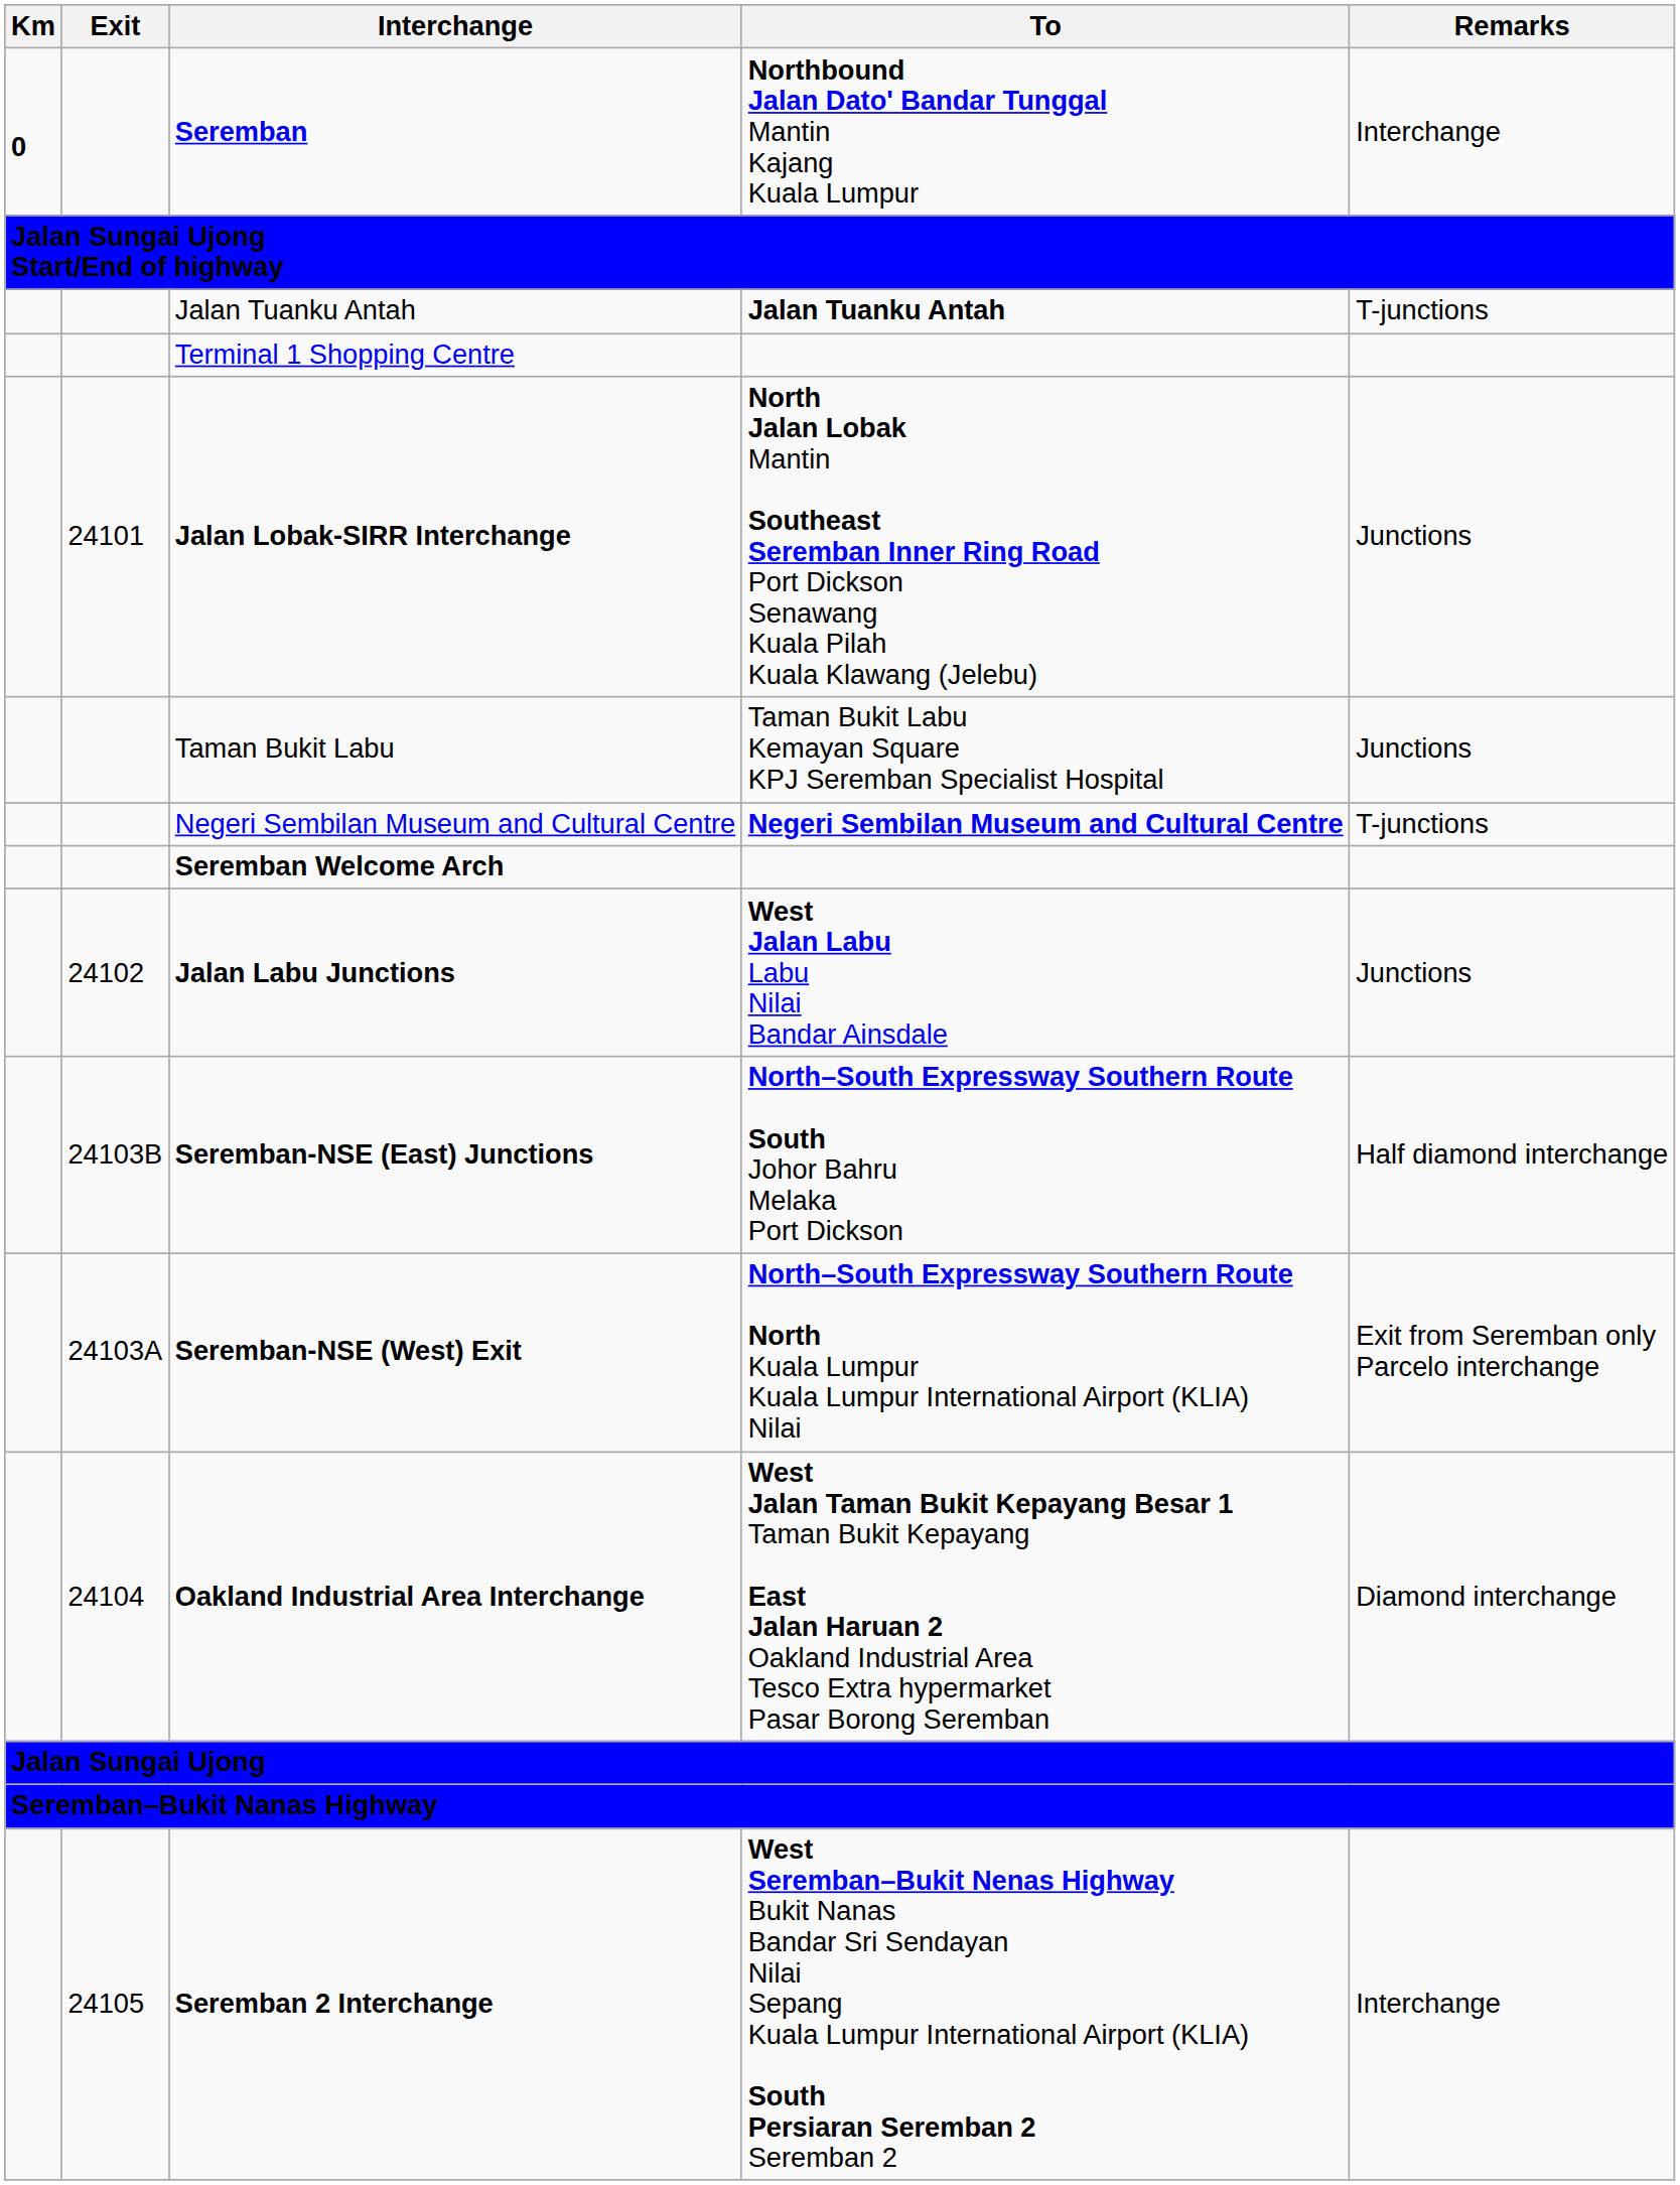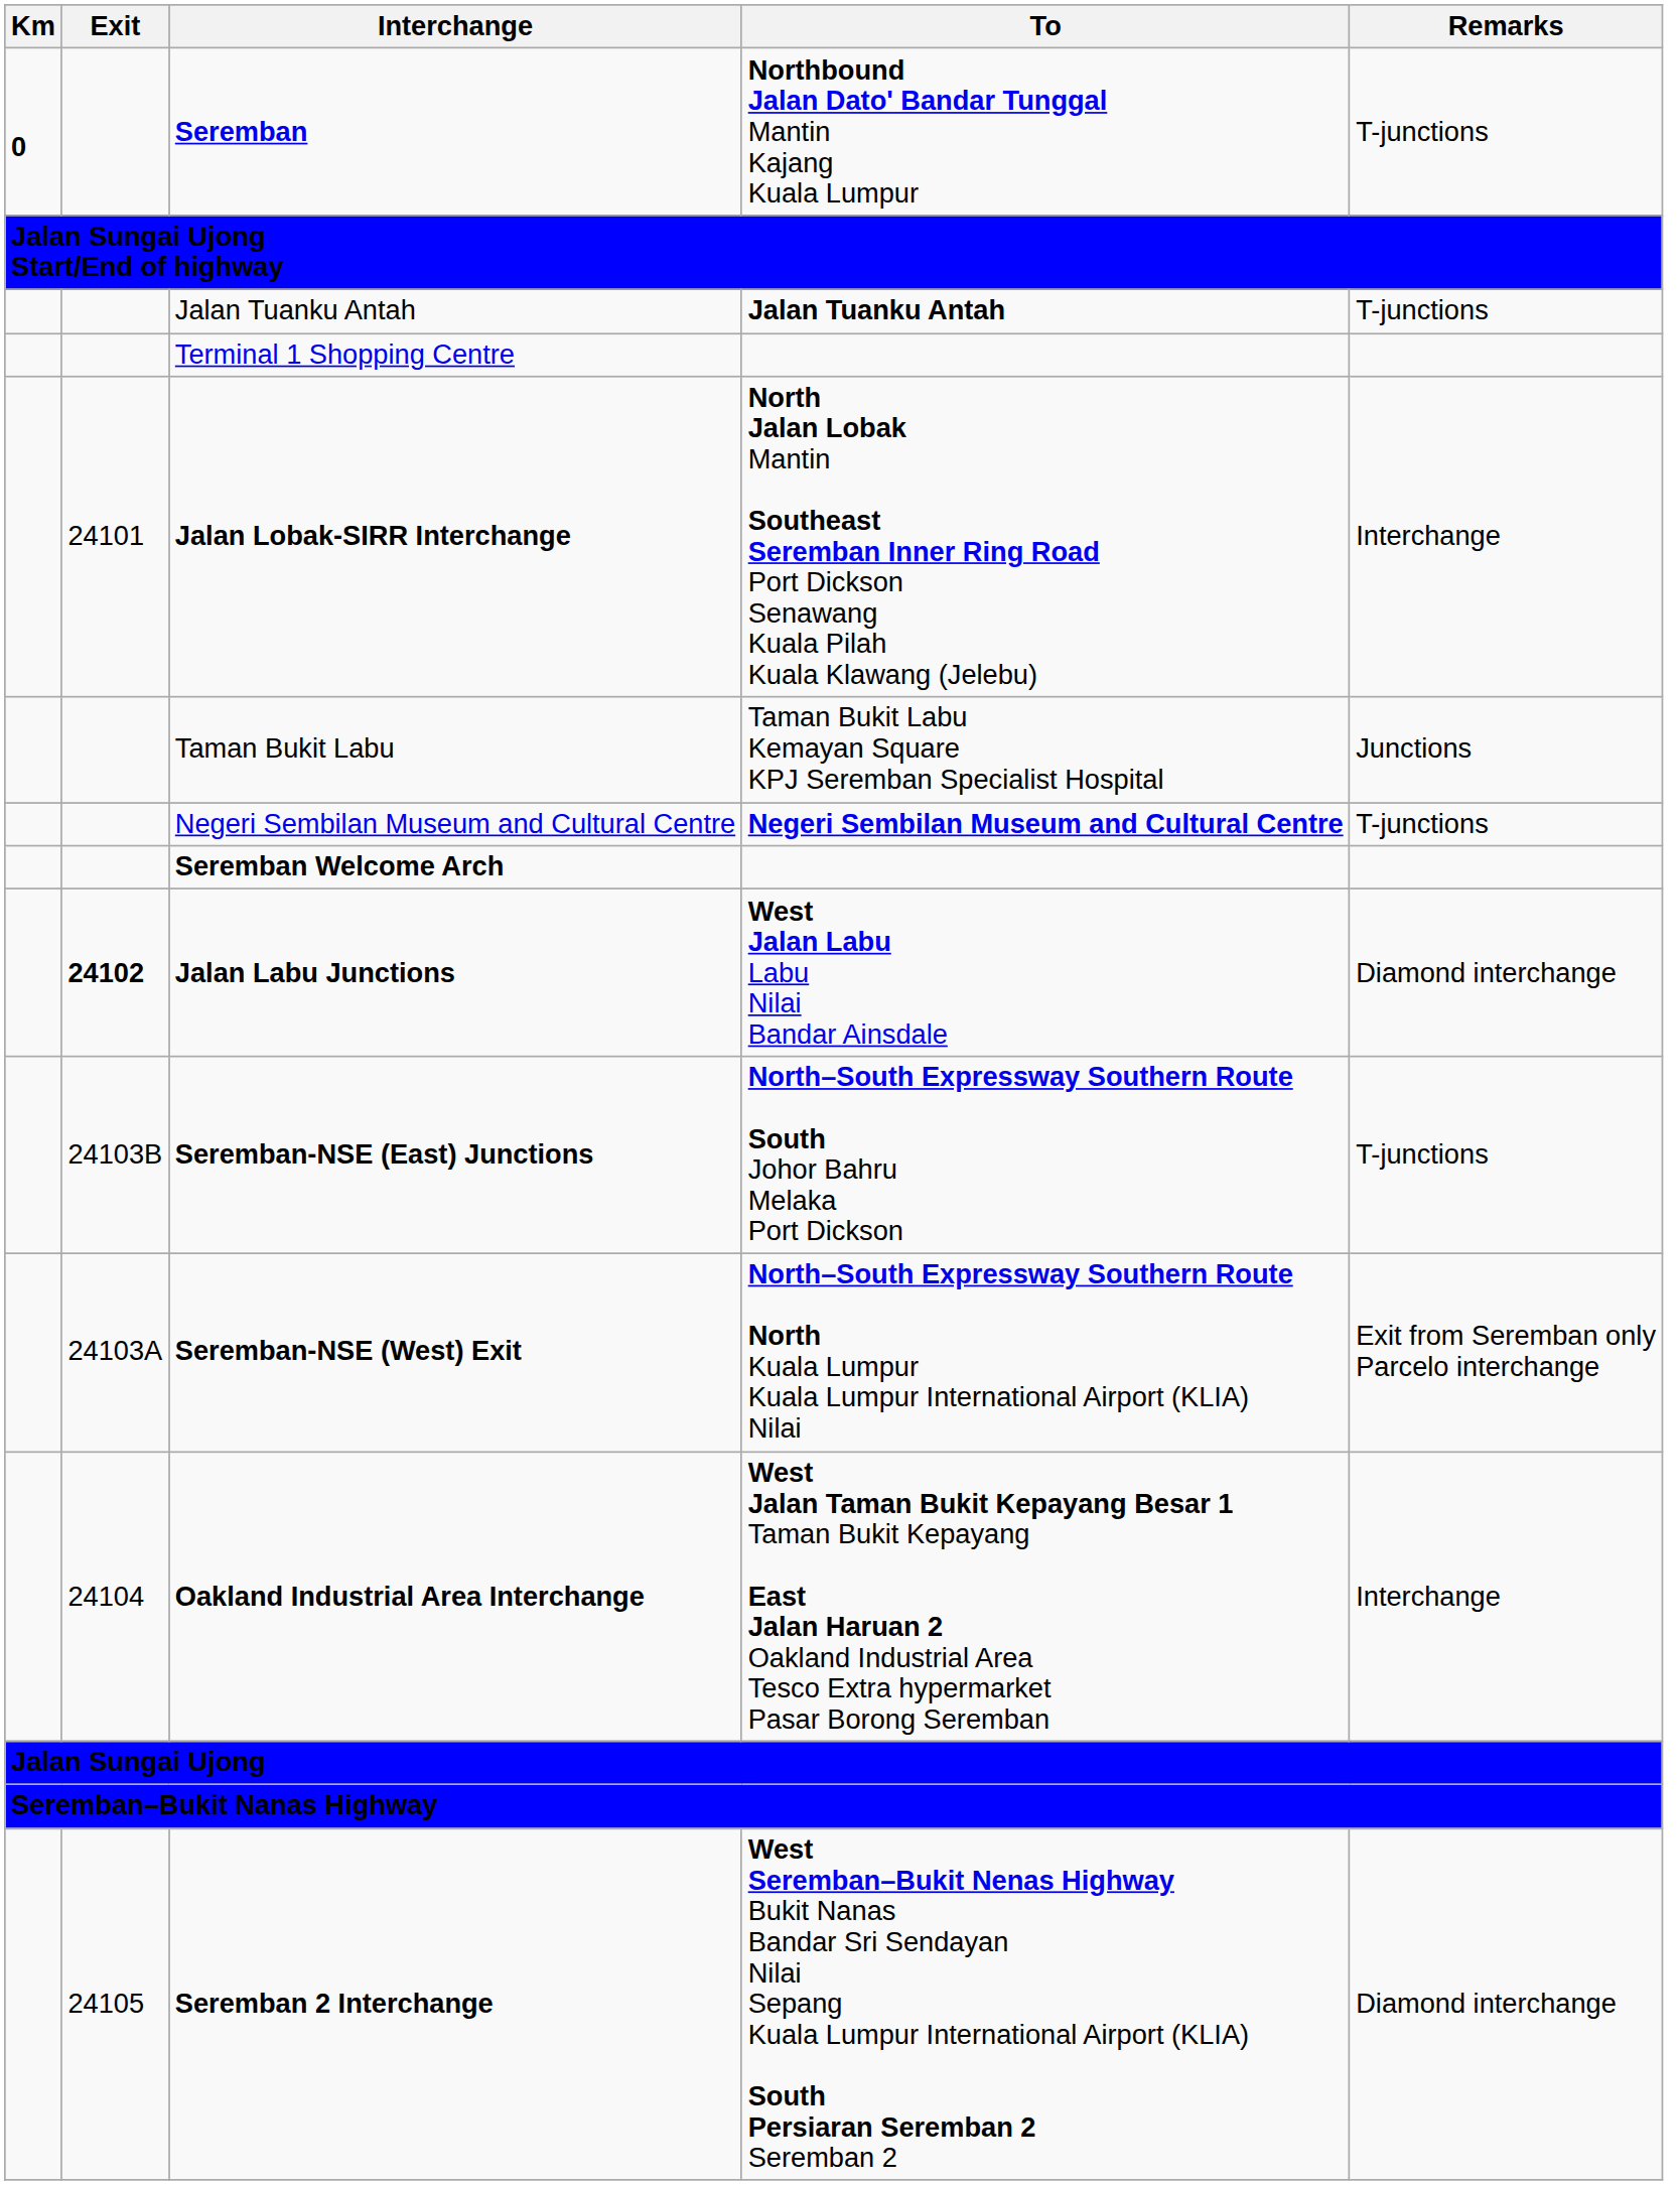 <table class="wikitable">
 <tr>
 <th>Km</th>
 <th>Exit</th>
 <th>Interchange</th>
 <th>To</th>
 <th>Remarks</th>
 </tr>
 <tr>
 <td><br><strong>0</strong></td>
 <td></td>
 <td><strong><a href='#'>Seremban</a></strong></td>
 <td><strong>Northbound</strong><br> <strong><a href='#'>Jalan Dato' Bandar Tunggal</a></strong><br>Mantin<br>Kajang<br>Kuala Lumpur</td>
-<td>Interchange</td>
+<td>T-junctions</td>
 </tr>
 <tr>
 <td style="width:600px" colspan="6" style="text-align:center" bgcolor="blue"><strong><span> Jalan Sungai Ujong<br>Start/End of highway</span></strong></td>
 </tr>
 <tr>
 <td></td>
 <td></td>
 <td>Jalan Tuanku Antah</td>
 <td><strong>Jalan Tuanku Antah</strong></td>
 <td>T-junctions</td>
 </tr>
 <tr>
 <td></td>
 <td></td>
 <td><a href='#'>Terminal 1 Shopping Centre</a></td>
 <td></td>
 <td></td>
 </tr>
 <tr>
 <td></td>
 <td>24101</td>
 <td><strong>Jalan Lobak-SIRR Interchange</strong></td>
 <td><strong>North</strong><br><strong>Jalan Lobak</strong><br>Mantin<br><br><strong>Southeast</strong><br><strong><a href='#'>Seremban Inner Ring Road</a></strong><br> Port Dickson<br> Senawang<br> Kuala Pilah<br> Kuala Klawang (Jelebu)</td>
-<td>Junctions</td>
+<td>Interchange</td>
 </tr>
 <tr>
 <td></td>
 <td></td>
 <td>Taman Bukit Labu</td>
 <td>Taman Bukit Labu<br>Kemayan Square<br>KPJ Seremban Specialist Hospital </td>
 <td>Junctions</td>
 </tr>
 <tr>
 <td></td>
 <td></td>
 <td><a href='#'>Negeri Sembilan Museum and Cultural Centre</a></td>
 <td><strong><a href='#'>Negeri Sembilan Museum and Cultural Centre</a></strong><br> </td>
 <td>T-junctions</td>
 </tr>
 <tr>
 <td></td>
 <td></td>
 <td><strong>Seremban Welcome Arch</strong></td>
 <td></td>
 <td></td>
 </tr>
 <tr>
 <td></td>
-<td>24102</td>
+<td><strong>24102</strong></td>
 <td><strong>Jalan Labu Junctions</strong></td>
 <td><strong>West</strong><br> <strong><a href='#'>Jalan Labu</a></strong><br><a href='#'>Labu</a><br><a href='#'>Nilai</a><br><a href='#'>Bandar Ainsdale</a></td>
-<td>Junctions</td>
+<td>Diamond interchange</td>
 </tr>
 <tr>
 <td></td>
 <td>24103B</td>
 <td><strong>Seremban-NSE (East) Junctions</strong></td>
 <td>  <strong><a href='#'>North–South Expressway Southern Route</a></strong><br><br><strong>South </strong><br>Johor Bahru<br>Melaka<br>Port Dickson</td>
-<td>Half diamond interchange</td>
+<td>T-junctions</td>
 </tr>
 <tr>
 <td></td>
 <td>24103A</td>
 <td><strong>Seremban-NSE (West) Exit</strong></td>
 <td>  <strong><a href='#'>North–South Expressway Southern Route</a></strong><br><br><strong>North</strong><br>Kuala Lumpur<br>Kuala Lumpur International Airport (KLIA) <br>Nilai</td>
 <td>Exit from Seremban only<br>Parcelo interchange</td>
 </tr>
 <tr>
 <td></td>
 <td>24104</td>
 <td><strong>Oakland Industrial Area Interchange</strong></td>
 <td><strong>West</strong><br><strong>Jalan Taman Bukit Kepayang Besar 1</strong><br>Taman Bukit Kepayang<br><br><strong>East</strong><br><strong>Jalan Haruan 2</strong><br>Oakland Industrial Area<br>Tesco Extra hypermarket<br>Pasar Borong Seremban</td>
-<td>Diamond interchange</td>
+<td>Interchange</td>
 </tr>
 <tr>
 <td style="width:600px" colspan="6" style="text-align:center" bgcolor="blue"><strong><span> Jalan Sungai Ujong</span></strong></td>
 </tr>
 <tr>
 <td style="width:600px" colspan="6" style="text-align:center" bgcolor="blue"><strong><span> Seremban–Bukit Nanas Highway</span></strong></td>
 </tr>
 <tr>
 <td></td>
 <td>24105</td>
 <td><strong>Seremban 2 Interchange</strong></td>
 <td><strong>West</strong><br> <strong><a href='#'>Seremban–Bukit Nenas Highway</a></strong><br> Bukit Nanas<br> Bandar Sri Sendayan<br> Nilai<br> Sepang<br> Kuala Lumpur International Airport (KLIA) <br><br><strong>South</strong><br><strong>Persiaran Seremban 2</strong><br>Seremban 2</td>
-<td>Interchange</td>
+<td>Diamond interchange</td>
 </tr>
 </table>
